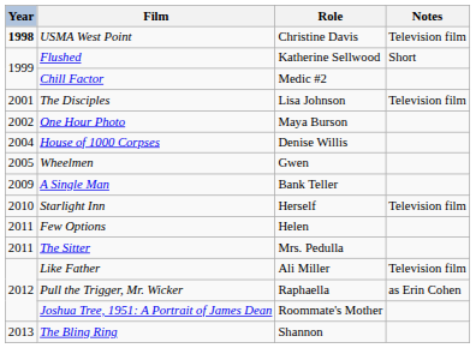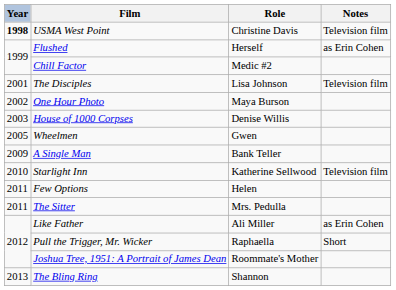 <table class="wikitable" style="font-size:90%;">
 <tr>
 <th style="background:#B0C4DE;">Year</th>
 <th>Film</th>
 <th>Role</th>
 <th>Notes</th>
 </tr>
 <tr>
 <td><strong>1998</strong></td>
 <td><em>USMA West Point</em></td>
 <td>Christine Davis</td>
 <td>Television film</td>
 </tr>
 <tr>
 <td rowspan="2">1999</td>
 <td><em><a href='#'>Flushed</a></em></td>
-<td>Katherine Sellwood</td>
-<td>Short</td>
+<td>Herself</td>
+<td>as Erin Cohen</td>
 </tr>
 <tr>
 <td><em><a href='#'>Chill Factor</a></em></td>
 <td>Medic #2</td>
 <td></td>
 </tr>
 <tr>
 <td>2001</td>
 <td><em>The Disciples</em></td>
 <td>Lisa Johnson</td>
 <td>Television film</td>
 </tr>
 <tr>
 <td>2002</td>
 <td><em><a href='#'>One Hour Photo</a></em></td>
 <td>Maya Burson</td>
 <td></td>
 </tr>
 <tr>
-<td>2004</td>
+<td>2003</td>
 <td><em><a href='#'>House of 1000 Corpses</a></em></td>
 <td>Denise Willis</td>
 <td></td>
 </tr>
 <tr>
 <td>2005</td>
 <td><em>Wheelmen</em></td>
 <td>Gwen</td>
 <td></td>
 </tr>
 <tr>
 <td>2009</td>
 <td><em><a href='#'>A Single Man</a></em></td>
 <td>Bank Teller</td>
 <td></td>
 </tr>
 <tr>
 <td>2010</td>
 <td><em>Starlight Inn</em></td>
-<td>Herself</td>
+<td>Katherine Sellwood</td>
 <td>Television film</td>
 </tr>
 <tr>
 <td>2011</td>
 <td><em>Few Options</em></td>
 <td>Helen</td>
 <td></td>
 </tr>
 <tr>
 <td>2011</td>
 <td><em><a href='#'>The Sitter</a></em></td>
 <td>Mrs. Pedulla</td>
 <td></td>
 </tr>
 <tr>
 <td rowspan=3>2012</td>
 <td><em>Like Father</em></td>
 <td>Ali Miller</td>
-<td>Television film</td>
+<td>as Erin Cohen</td>
 </tr>
 <tr>
 <td><em>Pull the Trigger, Mr. Wicker</em></td>
 <td>Raphaella</td>
-<td>as Erin Cohen</td>
+<td>Short</td>
 </tr>
 <tr>
 <td><em><a href='#'>Joshua Tree, 1951: A Portrait of James Dean</a></em></td>
 <td>Roommate's Mother</td>
 <td></td>
 </tr>
 <tr>
 <td>2013</td>
 <td><em><a href='#'>The Bling Ring</a></em></td>
 <td>Shannon</td>
 <td></td>
 </tr>
 </table>
